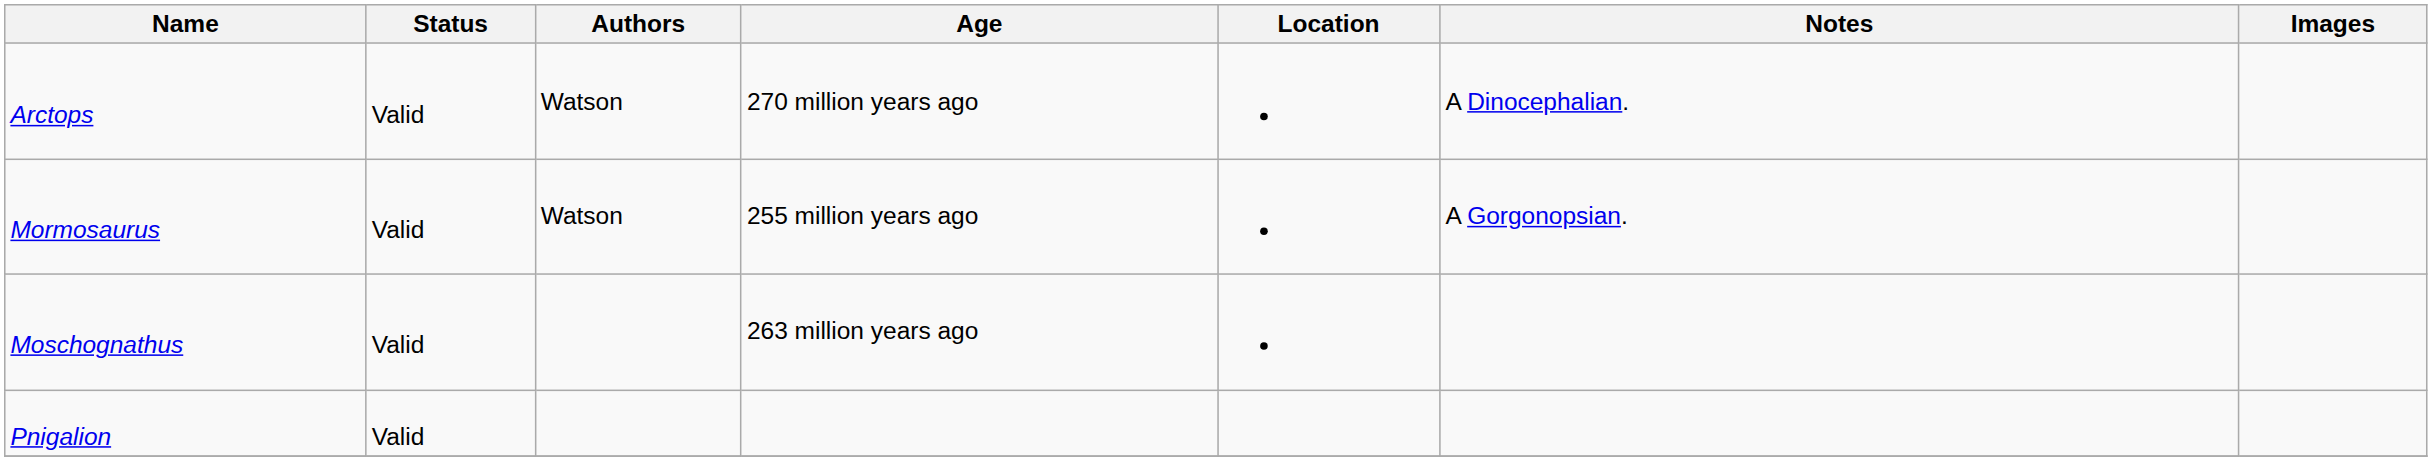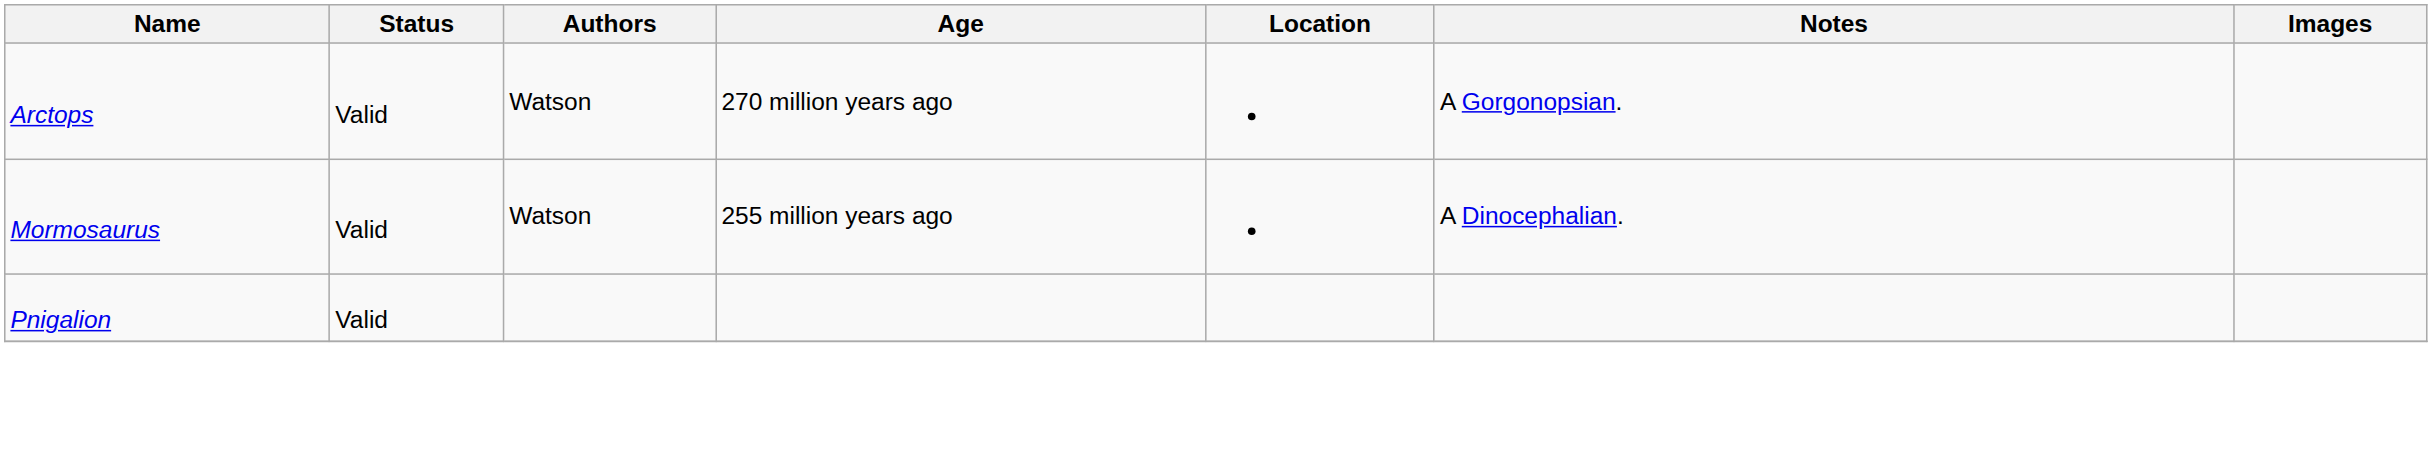 <table class="wikitable sortable" align="center" width="100%">
 <tr>
 <th>Name</th>
 <th>Status</th>
 <th>Authors</th>
 <th>Age</th>
 <th>Location</th>
 <th width="33%" class="unsortable">Notes</th>
 <th>Images</th>
 </tr>
 <tr>
 <td><br><em><a href='#'>Arctops</a></em></td>
 <td><br>Valid</td>
 <td>Watson</td>
 <td>270 million years ago</td>
 <td><br><ul><li></li></ul></td>
-<td>A <a href='#'>Dinocephalian</a>.</td>
+<td>A <a href='#'>Gorgonopsian</a>.</td>
 <td><br></td>
 </tr>
 <tr>
 <td><br><em><a href='#'>Mormosaurus</a></em></td>
 <td><br>Valid</td>
 <td>Watson</td>
 <td>255 million years ago</td>
 <td><br><ul><li></li></ul></td>
-<td>A <a href='#'>Gorgonopsian</a>.</td>
-<td></td>
-</tr>
-<tr>
-<td><br><em><a href='#'>Moschognathus</a></em></td>
-<td><br>Valid</td>
-<td></td>
-<td>263 million years ago</td>
-<td><br><ul><li></li></ul></td>
-<td></td>
+<td>A <a href='#'>Dinocephalian</a>.</td>
 <td></td>
 </tr>
 <tr>
 <td><br><em><a href='#'>Pnigalion</a></em></td>
 <td><br>Valid</td>
 <td></td>
 <td></td>
 <td></td>
 <td></td>
 <td></td>
 </tr>
 <tr>
 </tr>
 </table>
